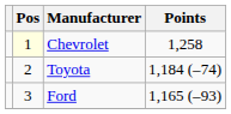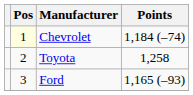 <table class="wikitable" style="font-size: 95%;">
 <tr>
 <th></th>
 <th>Pos</th>
 <th>Manufacturer</th>
 <th>Points</th>
 </tr>
 <tr>
 <td align="left"></td>
 <td style="background: lightyellow; text-align:center;">1</td>
 <td><a href='#'>Chevrolet</a></td>
-<td style="text-align:center;">1,258</td>
+<td style="text-align:center;">1,184 (–74)</td>
 </tr>
 <tr>
 <td align="left"></td>
 <td style="text-align:center;">2</td>
 <td><a href='#'>Toyota</a></td>
-<td style="text-align:center;">1,184 (–74)</td>
+<td style="text-align:center;">1,258</td>
 </tr>
 <tr>
 <td align="left"></td>
 <td style="text-align:center;">3</td>
 <td><a href='#'>Ford</a></td>
 <td style="text-align:center;">1,165 (–93)</td>
 </tr>
 <tr class="sortbottom">
 </tr>
 </table>
